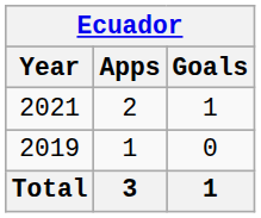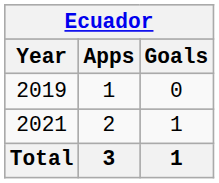 <table class="wikitable" style="text-align:center">
 <tr>
 <th colspan=3><a href='#'>Ecuador</a></th>
 </tr>
 <tr>
 <th>Year</th>
 <th>Apps</th>
 <th>Goals</th>
 </tr>
 <tr>
+<td>2019</td>
+<td>1</td>
+<td>0</td>
+</tr>
+<tr>
 <td>2021</td>
 <td>2</td>
 <td>1</td>
-</tr>
-<tr>
-<td>2019</td>
-<td>1</td>
-<td>0</td>
 </tr>
 <tr>
 <th>Total</th>
 <th>3</th>
 <th>1</th>
 </tr>
 </table>
